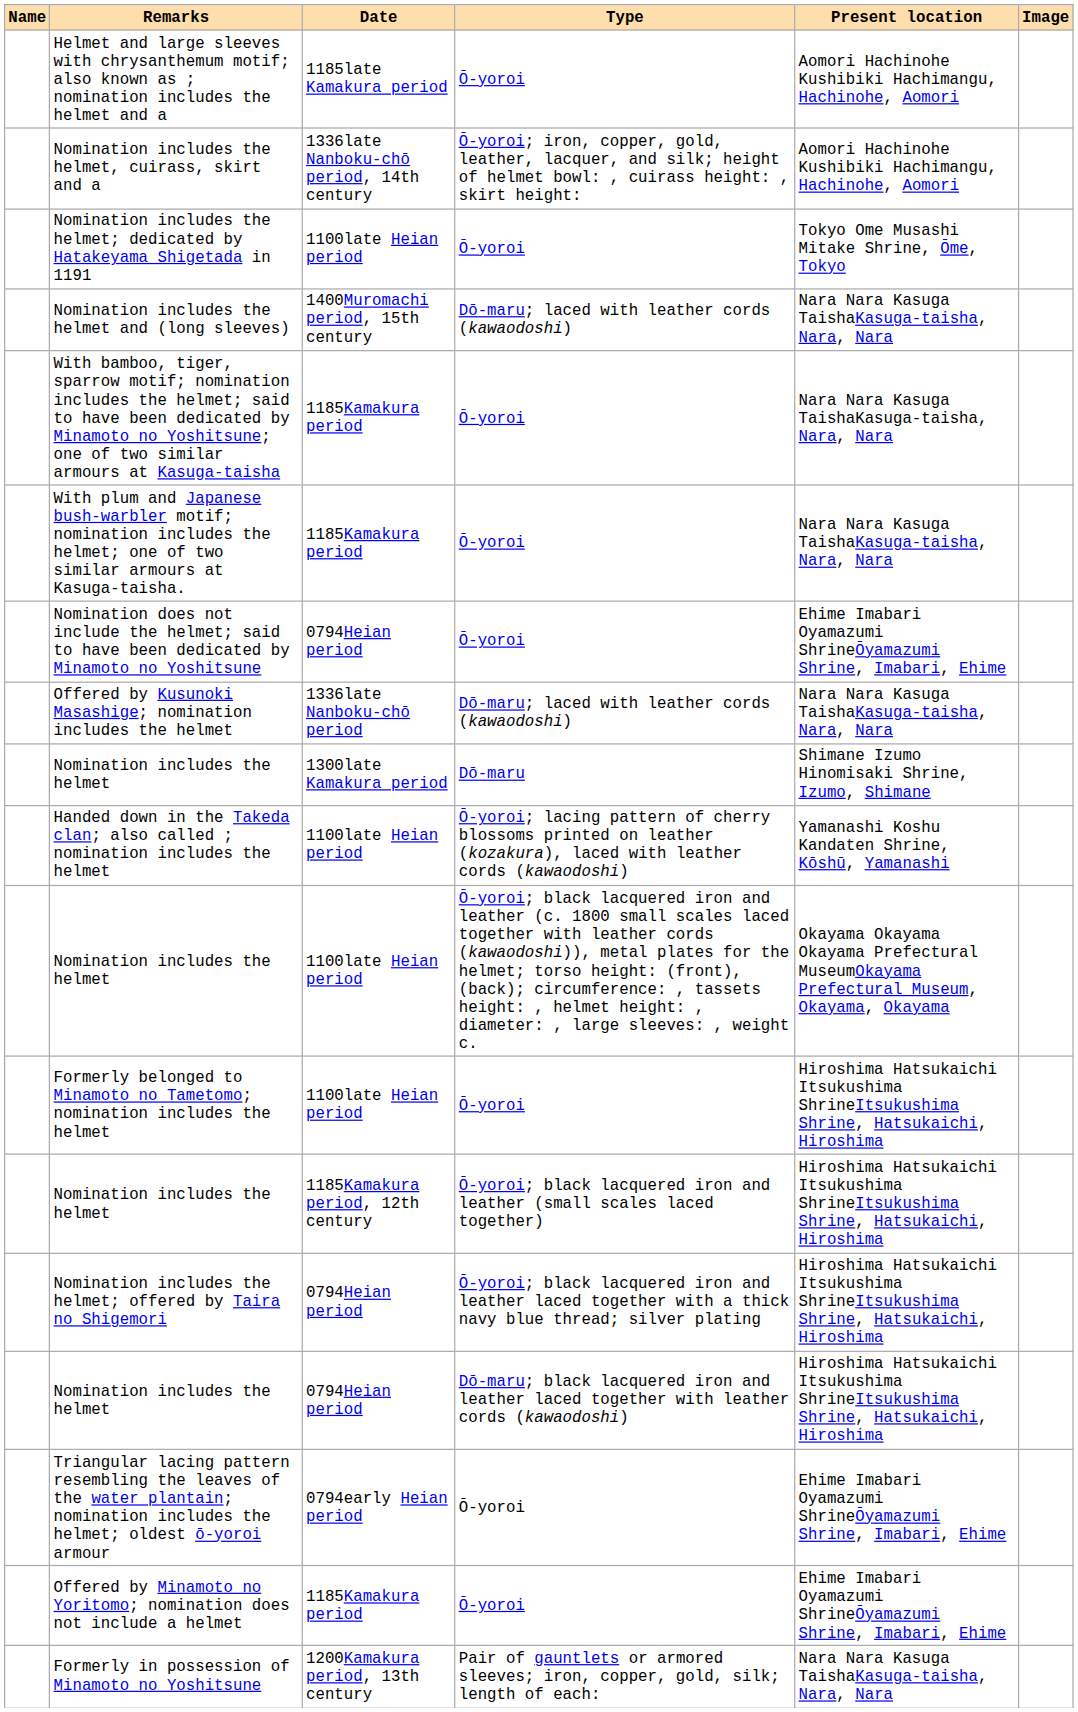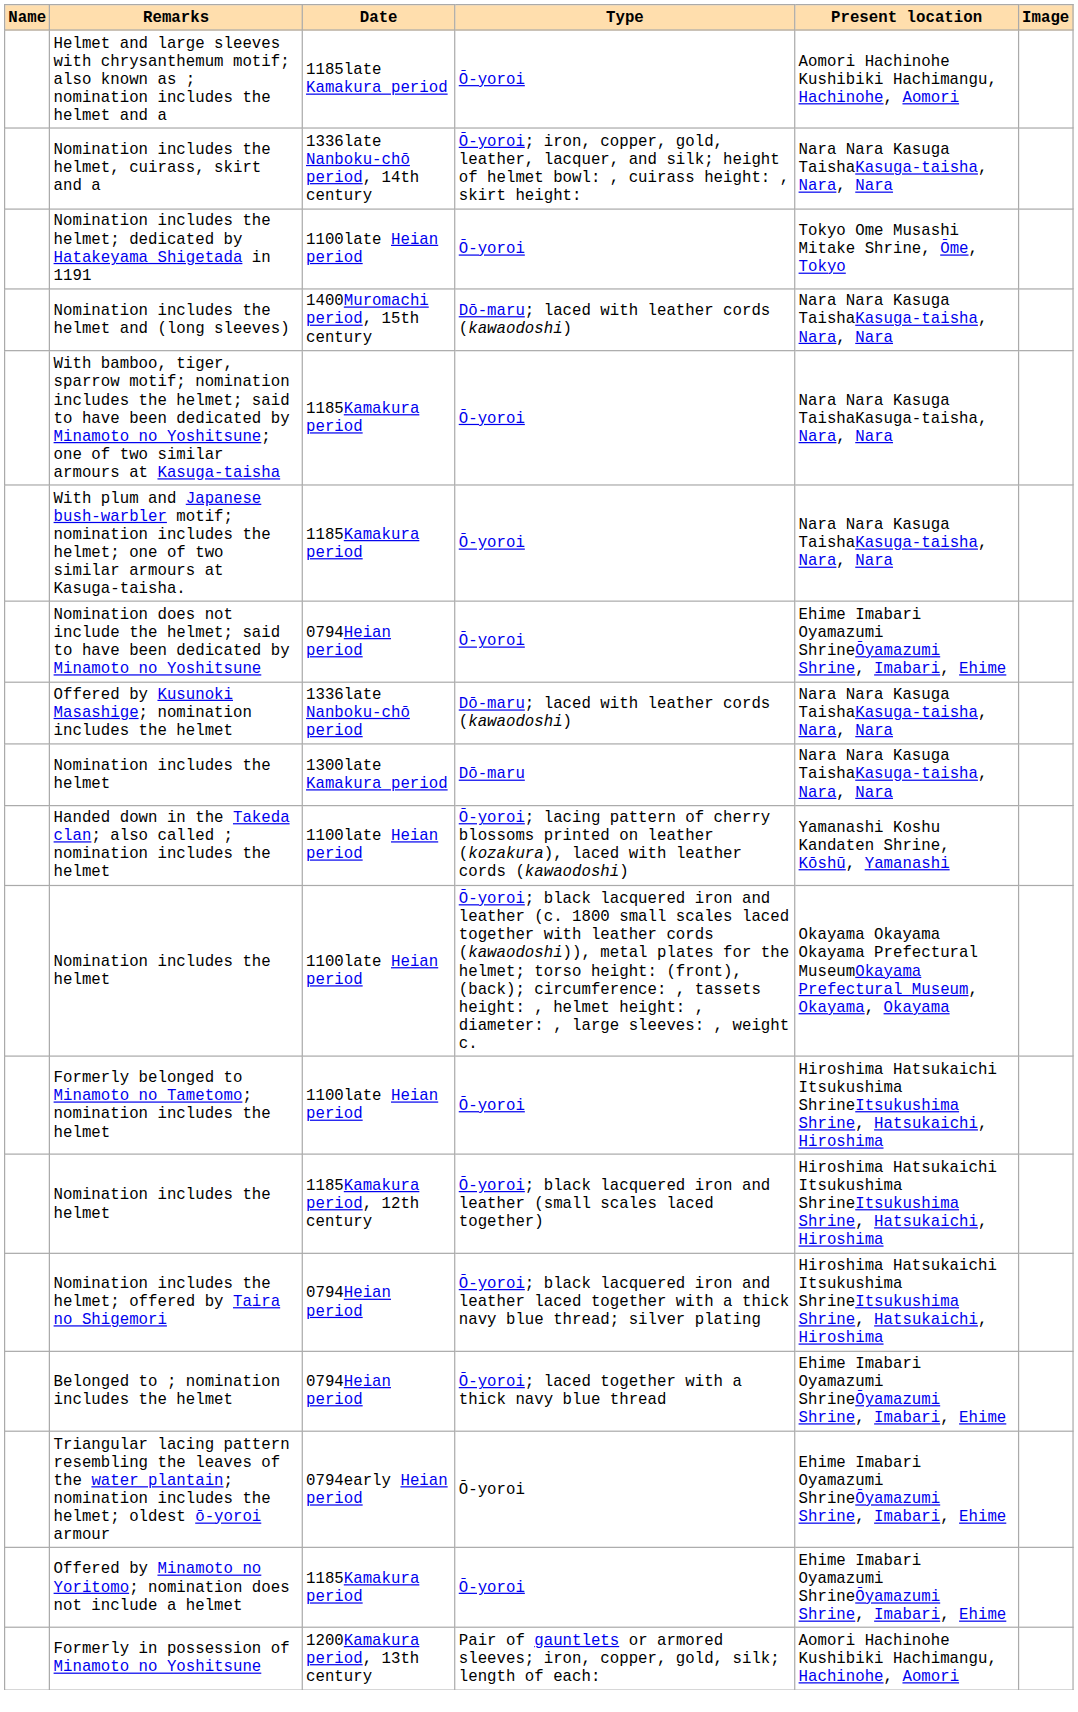 <table class="wikitable sortable" width="100%" style="background:#ffffff;">
 <tr>
 <th align="left" style="background:#ffdead;">Name</th>
 <th align="left" style="background:#ffdead;" class="unsortable">Remarks</th>
 <th align="left" style="background:#ffdead;">Date</th>
 <th align="left" style="background:#ffdead;" class="unsortable">Type</th>
 <th align="left" style="background:#ffdead;">Present location</th>
 <th align="left" style="background:#ffdead;" class="unsortable">Image</th>
 </tr>
 <tr>
 <td></td>
 <td>Helmet and large sleeves with chrysanthemum motif; also known as ; nomination includes the helmet and a </td>
 <td><span>1185</span>late <a href='#'>Kamakura period</a></td>
 <td><a href='#'>Ō-yoroi</a></td>
 <td><span>Aomori Hachinohe Kushibiki Hachimangu</span>, <a href='#'>Hachinohe</a>, <a href='#'>Aomori</a></td>
 <td></td>
 </tr>
 <tr>
 <td></td>
 <td>Nomination includes the helmet, cuirass, skirt and a </td>
 <td><span>1336</span>late <a href='#'>Nanboku-chō period</a>, 14th century</td>
 <td><a href='#'>Ō-yoroi</a>; iron, copper, gold, leather, lacquer, and silk; height of helmet bowl: , cuirass height: , skirt height: </td>
-<td><span>Aomori Hachinohe Kushibiki Hachimangu</span>, <a href='#'>Hachinohe</a>, <a href='#'>Aomori</a></td>
+<td><span>Nara Nara Kasuga Taisha</span><a href='#'>Kasuga-taisha</a>, <a href='#'>Nara</a>, <a href='#'>Nara</a></td>
 <td></td>
 </tr>
 <tr>
 <td></td>
 <td>Nomination includes the helmet; dedicated by <a href='#'>Hatakeyama Shigetada</a> in 1191</td>
 <td><span>1100</span>late <a href='#'>Heian period</a></td>
 <td><a href='#'>Ō-yoroi</a></td>
 <td><span>Tokyo Ome Musashi Mitake Shrine</span>, <a href='#'>Ōme</a>, <a href='#'>Tokyo</a></td>
 <td></td>
 </tr>
 <tr>
 <td></td>
 <td>Nomination includes the helmet and  (long sleeves)</td>
 <td><span>1400</span><a href='#'>Muromachi period</a>, 15th century</td>
 <td><a href='#'>Dō-maru</a>; laced with leather cords (<em>kawaodoshi</em>)</td>
 <td><span>Nara Nara Kasuga Taisha</span><a href='#'>Kasuga-taisha</a>, <a href='#'>Nara</a>, <a href='#'>Nara</a></td>
 <td></td>
 </tr>
 <tr>
 <td></td>
 <td>With bamboo, tiger, sparrow motif; nomination includes the helmet; said to have been dedicated by <a href='#'>Minamoto no Yoshitsune</a>; one of two similar armours at <a href='#'>Kasuga-taisha</a></td>
 <td><span>1185</span><a href='#'>Kamakura period</a></td>
 <td><a href='#'>Ō-yoroi</a></td>
 <td><span>Nara Nara Kasuga Taisha</span>Kasuga-taisha, <a href='#'>Nara</a>, <a href='#'>Nara</a></td>
 <td></td>
 </tr>
 <tr>
 <td></td>
 <td>With plum and <a href='#'>Japanese bush-warbler</a> motif; nomination includes the helmet; one of two similar armours at Kasuga-taisha.</td>
 <td><span>1185</span><a href='#'>Kamakura period</a></td>
 <td><a href='#'>Ō-yoroi</a></td>
 <td><span>Nara Nara Kasuga Taisha</span><a href='#'>Kasuga-taisha</a>, <a href='#'>Nara</a>, <a href='#'>Nara</a></td>
 <td></td>
 </tr>
 <tr>
 <td></td>
 <td>Nomination does not include the helmet; said to have been dedicated by <a href='#'>Minamoto no Yoshitsune</a></td>
 <td><span>0794</span><a href='#'>Heian period</a></td>
 <td><a href='#'>Ō-yoroi</a></td>
 <td><span>Ehime Imabari Oyamazumi Shrine</span><a href='#'>Ōyamazumi Shrine</a>, <a href='#'>Imabari</a>, <a href='#'>Ehime</a></td>
 <td></td>
 </tr>
 <tr>
 <td></td>
 <td>Offered by <a href='#'>Kusunoki Masashige</a>; nomination includes the helmet</td>
 <td><span>1336</span>late <a href='#'>Nanboku-chō period</a></td>
 <td><a href='#'>Dō-maru</a>; laced with leather cords (<em>kawaodoshi</em>)</td>
 <td><span>Nara Nara Kasuga Taisha</span><a href='#'>Kasuga-taisha</a>, <a href='#'>Nara</a>, <a href='#'>Nara</a></td>
 <td></td>
 </tr>
 <tr>
 <td></td>
 <td>Nomination includes the helmet</td>
 <td><span>1300</span>late <a href='#'>Kamakura period</a></td>
 <td><a href='#'>Dō-maru</a></td>
-<td><span>Shimane Izumo Hinomisaki Shrine</span>, <a href='#'>Izumo</a>, <a href='#'>Shimane</a></td>
+<td><span>Nara Nara Kasuga Taisha</span><a href='#'>Kasuga-taisha</a>, <a href='#'>Nara</a>, <a href='#'>Nara</a></td>
 <td></td>
 </tr>
 <tr>
 <td></td>
 <td>Handed down in the <a href='#'>Takeda clan</a>; also called ; nomination includes the helmet</td>
 <td><span>1100</span>late <a href='#'>Heian period</a></td>
 <td><a href='#'>Ō-yoroi</a>; lacing pattern of cherry blossoms printed on leather (<em>kozakura</em>), laced with leather cords (<em>kawaodoshi</em>)</td>
 <td><span>Yamanashi Koshu Kandaten Shrine</span>, <a href='#'>Kōshū</a>, <a href='#'>Yamanashi</a></td>
 <td></td>
 </tr>
 <tr>
 <td></td>
 <td>Nomination includes the helmet</td>
 <td><span>1100</span>late <a href='#'>Heian period</a></td>
 <td><a href='#'>Ō-yoroi</a>; black lacquered iron and leather  (c. 1800 small scales laced together with leather cords (<em>kawaodoshi</em>)), metal plates for the helmet; torso height:  (front),  (back); circumference: , tassets height: , helmet height: , diameter: , large sleeves: , weight c. </td>
 <td><span>Okayama Okayama Okayama Prefectural Museum</span><a href='#'>Okayama Prefectural Museum</a>, <a href='#'>Okayama</a>, <a href='#'>Okayama</a></td>
 <td></td>
 </tr>
 <tr>
 <td></td>
 <td>Formerly belonged to <a href='#'>Minamoto no Tametomo</a>; nomination includes the helmet</td>
 <td><span>1100</span>late <a href='#'>Heian period</a></td>
 <td><a href='#'>Ō-yoroi</a></td>
 <td><span>Hiroshima Hatsukaichi Itsukushima Shrine</span><a href='#'>Itsukushima Shrine</a>, <a href='#'>Hatsukaichi</a>, <a href='#'>Hiroshima</a></td>
 <td></td>
 </tr>
 <tr>
 <td></td>
 <td>Nomination includes the helmet</td>
 <td><span>1185</span><a href='#'>Kamakura period</a>, 12th century</td>
 <td><a href='#'>Ō-yoroi</a>; black lacquered iron and leather  (small scales laced together)</td>
 <td><span>Hiroshima Hatsukaichi Itsukushima Shrine</span><a href='#'>Itsukushima Shrine</a>, <a href='#'>Hatsukaichi</a>, <a href='#'>Hiroshima</a></td>
 <td></td>
 </tr>
 <tr>
 <td></td>
 <td>Nomination includes the helmet; offered by <a href='#'>Taira no Shigemori</a></td>
 <td><span>0794</span><a href='#'>Heian period</a></td>
 <td><a href='#'>Ō-yoroi</a>; black lacquered iron and leather  laced together with a thick navy blue thread; silver plating</td>
 <td><span>Hiroshima Hatsukaichi Itsukushima Shrine</span><a href='#'>Itsukushima Shrine</a>, <a href='#'>Hatsukaichi</a>, <a href='#'>Hiroshima</a></td>
 <td></td>
 </tr>
 <tr>
 <td></td>
-<td>Nomination includes the helmet</td>
+<td>Belonged to ; nomination includes the helmet</td>
 <td><span>0794</span><a href='#'>Heian period</a></td>
-<td><a href='#'>Dō-maru</a>; black lacquered iron and leather  laced together with leather cords (<em>kawaodoshi</em>)</td>
-<td><span>Hiroshima Hatsukaichi Itsukushima Shrine</span><a href='#'>Itsukushima Shrine</a>, <a href='#'>Hatsukaichi</a>, <a href='#'>Hiroshima</a></td>
+<td><a href='#'>Ō-yoroi</a>;  laced together with a thick navy blue thread</td>
+<td><span>Ehime Imabari Oyamazumi Shrine</span><a href='#'>Ōyamazumi Shrine</a>, <a href='#'>Imabari</a>, <a href='#'>Ehime</a></td>
 <td></td>
 </tr>
 <tr>
 <td></td>
 <td>Triangular lacing pattern resembling the leaves of the <a href='#'>water plantain</a>; nomination includes the helmet; oldest <a href='#'>ō-yoroi</a> armour</td>
 <td><span>0794</span>early <a href='#'>Heian period</a></td>
 <td>Ō-yoroi</td>
 <td><span>Ehime Imabari Oyamazumi Shrine</span><a href='#'>Ōyamazumi Shrine</a>, <a href='#'>Imabari</a>, <a href='#'>Ehime</a></td>
 <td></td>
 </tr>
 <tr>
 <td></td>
 <td>Offered by <a href='#'>Minamoto no Yoritomo</a>; nomination does not include a helmet</td>
 <td><span>1185</span><a href='#'>Kamakura period</a></td>
 <td><a href='#'>Ō-yoroi</a></td>
 <td><span>Ehime Imabari Oyamazumi Shrine</span><a href='#'>Ōyamazumi Shrine</a>, <a href='#'>Imabari</a>, <a href='#'>Ehime</a></td>
 <td></td>
 </tr>
 <tr>
 <td></td>
 <td>Formerly in possession of <a href='#'>Minamoto no Yoshitsune</a></td>
 <td><span>1200</span><a href='#'>Kamakura period</a>, 13th century</td>
 <td>Pair of <a href='#'>gauntlets</a> or armored sleeves; iron, copper, gold, silk; length of each: </td>
-<td><span>Nara Nara Kasuga Taisha</span><a href='#'>Kasuga-taisha</a>, <a href='#'>Nara</a>, <a href='#'>Nara</a></td>
+<td><span>Aomori Hachinohe Kushibiki Hachimangu</span>, <a href='#'>Hachinohe</a>, <a href='#'>Aomori</a></td>
 <td></td>
 </tr>
 </table>
